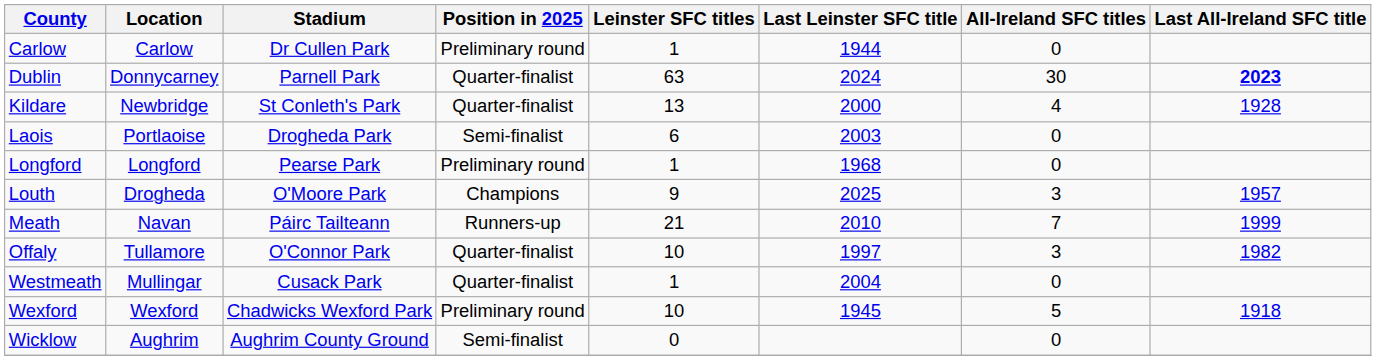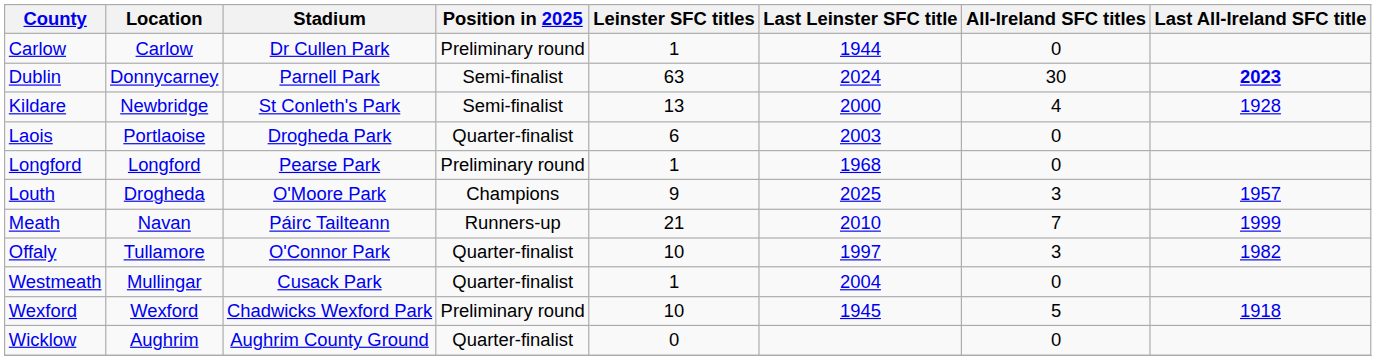 <table class="wikitable sortable" style="text-align:center">
 <tr>
 <th><a href='#'>County</a></th>
 <th>Location</th>
 <th>Stadium</th>
 <th>Position in <a href='#'>2025</a></th>
 <th>Leinster SFC titles</th>
 <th>Last Leinster SFC title</th>
 <th>All-Ireland SFC titles</th>
 <th>Last All-Ireland SFC title</th>
 </tr>
 <tr>
 <td style="text-align:left"> <a href='#'>Carlow</a></td>
 <td><a href='#'>Carlow</a></td>
 <td><a href='#'>Dr Cullen Park</a></td>
 <td>Preliminary round</td>
 <td>1</td>
 <td><a href='#'>1944</a></td>
 <td>0</td>
 <td></td>
 </tr>
 <tr>
 <td style="text-align:left"> <a href='#'>Dublin</a></td>
 <td><a href='#'>Donnycarney</a></td>
 <td><a href='#'>Parnell Park</a></td>
-<td>Quarter-finalist</td>
+<td>Semi-finalist</td>
 <td>63</td>
 <td><a href='#'>2024</a></td>
 <td>30</td>
 <td><strong><a href='#'>2023</a></strong></td>
 </tr>
 <tr>
 <td style="text-align:left"> <a href='#'>Kildare</a></td>
 <td><a href='#'>Newbridge</a></td>
 <td><a href='#'>St Conleth's Park</a></td>
-<td>Quarter-finalist</td>
+<td>Semi-finalist</td>
 <td>13</td>
 <td><a href='#'>2000</a></td>
 <td>4</td>
 <td><a href='#'>1928</a></td>
 </tr>
 <tr>
 <td style="text-align:left"> <a href='#'>Laois</a></td>
 <td><a href='#'>Portlaoise</a></td>
 <td><a href='#'>Drogheda Park</a></td>
-<td>Semi-finalist</td>
+<td>Quarter-finalist</td>
 <td>6</td>
 <td><a href='#'>2003</a></td>
 <td>0</td>
 <td></td>
 </tr>
 <tr>
 <td style="text-align:left"> <a href='#'>Longford</a></td>
 <td><a href='#'>Longford</a></td>
 <td><a href='#'>Pearse Park</a></td>
 <td>Preliminary round</td>
 <td>1</td>
 <td><a href='#'>1968</a></td>
 <td>0</td>
 <td></td>
 </tr>
 <tr>
 <td style="text-align:left"> <a href='#'>Louth</a></td>
 <td><a href='#'>Drogheda</a></td>
 <td><a href='#'>O'Moore Park</a></td>
 <td>Champions</td>
 <td>9</td>
 <td><a href='#'>2025</a></td>
 <td>3</td>
 <td><a href='#'>1957</a></td>
 </tr>
 <tr>
 <td style="text-align:left"> <a href='#'>Meath</a></td>
 <td><a href='#'>Navan</a></td>
 <td><a href='#'>Páirc Tailteann</a></td>
 <td>Runners-up</td>
 <td>21</td>
 <td><a href='#'>2010</a></td>
 <td>7</td>
 <td><a href='#'>1999</a></td>
 </tr>
 <tr>
 <td style="text-align:left"> <a href='#'>Offaly</a></td>
 <td><a href='#'>Tullamore</a></td>
 <td><a href='#'>O'Connor Park</a></td>
 <td>Quarter-finalist</td>
 <td>10</td>
 <td><a href='#'>1997</a></td>
 <td>3</td>
 <td><a href='#'>1982</a></td>
 </tr>
 <tr>
 <td style="text-align:left"> <a href='#'>Westmeath</a></td>
 <td><a href='#'>Mullingar</a></td>
 <td><a href='#'>Cusack Park</a></td>
 <td>Quarter-finalist</td>
 <td>1</td>
 <td><a href='#'>2004</a></td>
 <td>0</td>
 <td></td>
 </tr>
 <tr>
 <td style="text-align:left"> <a href='#'>Wexford</a></td>
 <td><a href='#'>Wexford</a></td>
 <td><a href='#'>Chadwicks Wexford Park</a></td>
 <td>Preliminary round</td>
 <td>10</td>
 <td><a href='#'>1945</a></td>
 <td>5</td>
 <td><a href='#'>1918</a></td>
 </tr>
 <tr>
 <td style="text-align:left"> <a href='#'>Wicklow</a></td>
 <td><a href='#'>Aughrim</a></td>
 <td><a href='#'>Aughrim County Ground</a></td>
-<td>Semi-finalist</td>
+<td>Quarter-finalist</td>
 <td>0</td>
 <td></td>
 <td>0</td>
 <td></td>
 </tr>
 <tr>
 </tr>
 </table>
